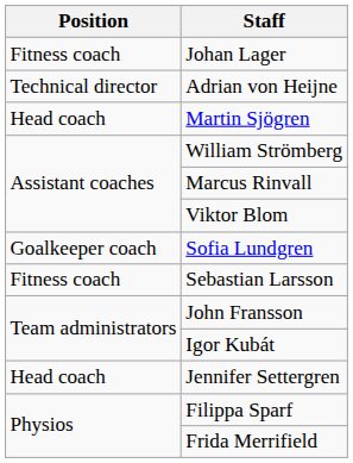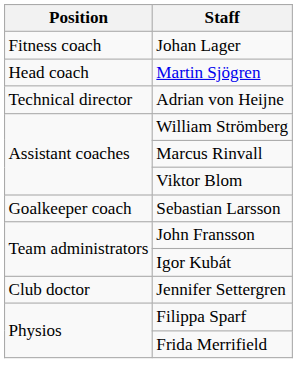 <table class="wikitable">
 <tr>
 <th>Position</th>
 <th>Staff</th>
 </tr>
 <tr>
 <td>Fitness coach</td>
 <td> Johan Lager</td>
 </tr>
 <tr>
+<td>Head coach</td>
+<td> <a href='#'>Martin Sjögren</a></td>
+</tr>
+<tr>
 <td>Technical director</td>
 <td> Adrian von Heijne</td>
-</tr>
-<tr>
-<td>Head coach</td>
-<td> <a href='#'>Martin Sjögren</a></td>
 </tr>
 <tr>
 <td rowspan="3">Assistant coaches</td>
 <td> William Strömberg</td>
 </tr>
 <tr>
 <td> Marcus Rinvall</td>
 </tr>
 <tr>
 <td> Viktor Blom</td>
 </tr>
 <tr>
 <td>Goalkeeper coach</td>
-<td> <a href='#'>Sofia Lundgren</a></td>
-</tr>
-<tr>
-<td>Fitness coach</td>
 <td> Sebastian Larsson</td>
 </tr>
 <tr>
 <td rowspan="2">Team administrators</td>
 <td> John Fransson</td>
 </tr>
 <tr>
 <td> Igor Kubát</td>
 </tr>
 <tr>
-<td>Head coach</td>
+<td>Club doctor</td>
 <td> Jennifer Settergren</td>
 </tr>
 <tr>
 <td rowspan="2">Physios</td>
 <td> Filippa Sparf</td>
 </tr>
 <tr>
 <td> Frida Merrifield</td>
 </tr>
 </table>
